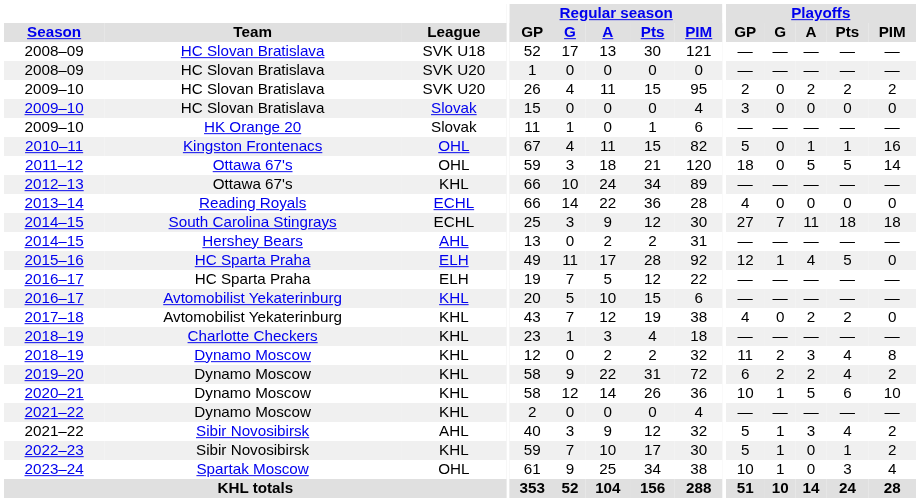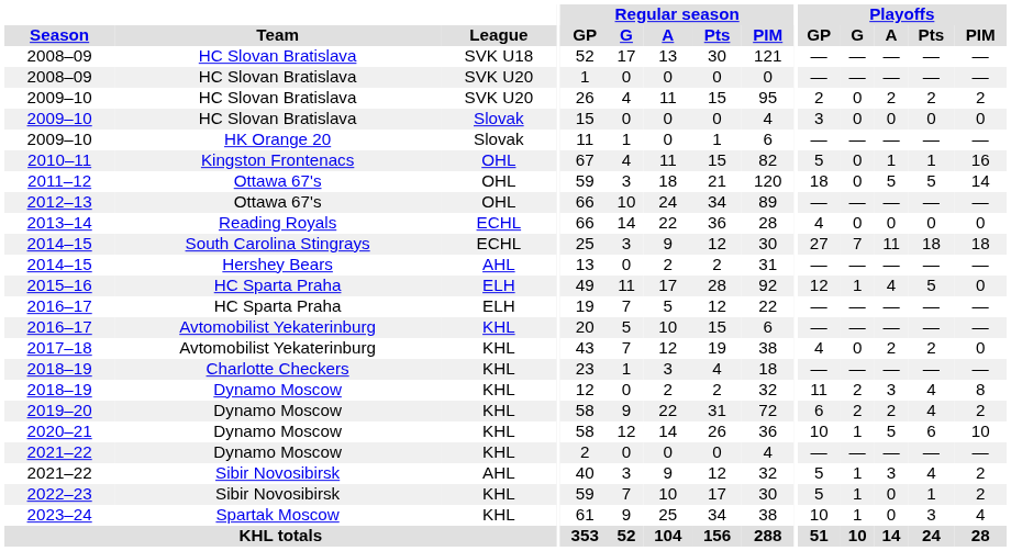 <table border="0" cellpadding="1" cellspacing="0" style="text-align:center; width:60em">
 <tr bgcolor="#e0e0e0">
 <th colspan="3" bgcolor="#ffffff"></th>
 <th rowspan="99" bgcolor="#ffffff"></th>
 <th colspan="5"><a href='#'>Regular season</a></th>
 <th rowspan="99" bgcolor="#ffffff"></th>
 <th colspan="5"><a href='#'>Playoffs</a></th>
 </tr>
 <tr bgcolor="#e0e0e0">
 <th><a href='#'>Season</a></th>
 <th>Team</th>
 <th>League</th>
 <th>GP</th>
 <th><a href='#'>G</a></th>
 <th><a href='#'>A</a></th>
 <th><a href='#'>Pts</a></th>
 <th><a href='#'>PIM</a></th>
 <th>GP</th>
 <th>G</th>
 <th>A</th>
 <th>Pts</th>
 <th>PIM</th>
 </tr>
 <tr>
 <td>2008–09</td>
 <td><a href='#'>HC Slovan Bratislava</a></td>
 <td>SVK U18</td>
 <td>52</td>
 <td>17</td>
 <td>13</td>
 <td>30</td>
 <td>121</td>
 <td>—</td>
 <td>—</td>
 <td>—</td>
 <td>—</td>
 <td>—</td>
 </tr>
 <tr bgcolor="#f0f0f0">
 <td>2008–09</td>
 <td>HC Slovan Bratislava</td>
 <td>SVK U20</td>
 <td>1</td>
 <td>0</td>
 <td>0</td>
 <td>0</td>
 <td>0</td>
 <td>—</td>
 <td>—</td>
 <td>—</td>
 <td>—</td>
 <td>—</td>
 </tr>
 <tr>
 <td>2009–10</td>
 <td>HC Slovan Bratislava</td>
 <td>SVK U20</td>
 <td>26</td>
 <td>4</td>
 <td>11</td>
 <td>15</td>
 <td>95</td>
 <td>2</td>
 <td>0</td>
 <td>2</td>
 <td>2</td>
 <td>2</td>
 </tr>
 <tr bgcolor="#f0f0f0">
 <td><a href='#'>2009–10</a></td>
 <td>HC Slovan Bratislava</td>
 <td><a href='#'>Slovak</a></td>
 <td>15</td>
 <td>0</td>
 <td>0</td>
 <td>0</td>
 <td>4</td>
 <td>3</td>
 <td>0</td>
 <td>0</td>
 <td>0</td>
 <td>0</td>
 </tr>
 <tr>
 <td>2009–10</td>
 <td><a href='#'>HK Orange 20</a></td>
 <td>Slovak</td>
 <td>11</td>
 <td>1</td>
 <td>0</td>
 <td>1</td>
 <td>6</td>
 <td>—</td>
 <td>—</td>
 <td>—</td>
 <td>—</td>
 <td>—</td>
 </tr>
 <tr bgcolor="#f0f0f0">
 <td><a href='#'>2010–11</a></td>
 <td><a href='#'>Kingston Frontenacs</a></td>
 <td><a href='#'>OHL</a></td>
 <td>67</td>
 <td>4</td>
 <td>11</td>
 <td>15</td>
 <td>82</td>
 <td>5</td>
 <td>0</td>
 <td>1</td>
 <td>1</td>
 <td>16</td>
 </tr>
 <tr>
 <td><a href='#'>2011–12</a></td>
 <td><a href='#'>Ottawa 67's</a></td>
 <td>OHL</td>
 <td>59</td>
 <td>3</td>
 <td>18</td>
 <td>21</td>
 <td>120</td>
 <td>18</td>
 <td>0</td>
 <td>5</td>
 <td>5</td>
 <td>14</td>
 </tr>
 <tr bgcolor="#f0f0f0">
 <td><a href='#'>2012–13</a></td>
 <td>Ottawa 67's</td>
-<td>KHL</td>
+<td>OHL</td>
 <td>66</td>
 <td>10</td>
 <td>24</td>
 <td>34</td>
 <td>89</td>
 <td>—</td>
 <td>—</td>
 <td>—</td>
 <td>—</td>
 <td>—</td>
 </tr>
 <tr>
 <td><a href='#'>2013–14</a></td>
 <td><a href='#'>Reading Royals</a></td>
 <td><a href='#'>ECHL</a></td>
 <td>66</td>
 <td>14</td>
 <td>22</td>
 <td>36</td>
 <td>28</td>
 <td>4</td>
 <td>0</td>
 <td>0</td>
 <td>0</td>
 <td>0</td>
 </tr>
 <tr bgcolor="#f0f0f0">
 <td><a href='#'>2014–15</a></td>
 <td><a href='#'>South Carolina Stingrays</a></td>
 <td>ECHL</td>
 <td>25</td>
 <td>3</td>
 <td>9</td>
 <td>12</td>
 <td>30</td>
 <td>27</td>
 <td>7</td>
 <td>11</td>
 <td>18</td>
 <td>18</td>
 </tr>
 <tr>
 <td><a href='#'>2014–15</a></td>
 <td><a href='#'>Hershey Bears</a></td>
 <td><a href='#'>AHL</a></td>
 <td>13</td>
 <td>0</td>
 <td>2</td>
 <td>2</td>
 <td>31</td>
 <td>—</td>
 <td>—</td>
 <td>—</td>
 <td>—</td>
 <td>—</td>
 </tr>
 <tr bgcolor="#f0f0f0">
 <td><a href='#'>2015–16</a></td>
 <td><a href='#'>HC Sparta Praha</a></td>
 <td><a href='#'>ELH</a></td>
 <td>49</td>
 <td>11</td>
 <td>17</td>
 <td>28</td>
 <td>92</td>
 <td>12</td>
 <td>1</td>
 <td>4</td>
 <td>5</td>
 <td>0</td>
 </tr>
 <tr>
 <td><a href='#'>2016–17</a></td>
 <td>HC Sparta Praha</td>
 <td>ELH</td>
 <td>19</td>
 <td>7</td>
 <td>5</td>
 <td>12</td>
 <td>22</td>
 <td>—</td>
 <td>—</td>
 <td>—</td>
 <td>—</td>
 <td>—</td>
 </tr>
 <tr bgcolor="#f0f0f0">
 <td><a href='#'>2016–17</a></td>
 <td><a href='#'>Avtomobilist Yekaterinburg</a></td>
 <td><a href='#'>KHL</a></td>
 <td>20</td>
 <td>5</td>
 <td>10</td>
 <td>15</td>
 <td>6</td>
 <td>—</td>
 <td>—</td>
 <td>—</td>
 <td>—</td>
 <td>—</td>
 </tr>
 <tr>
 <td><a href='#'>2017–18</a></td>
 <td>Avtomobilist Yekaterinburg</td>
 <td>KHL</td>
 <td>43</td>
 <td>7</td>
 <td>12</td>
 <td>19</td>
 <td>38</td>
 <td>4</td>
 <td>0</td>
 <td>2</td>
 <td>2</td>
 <td>0</td>
 </tr>
 <tr bgcolor="#f0f0f0">
 <td><a href='#'>2018–19</a></td>
 <td><a href='#'>Charlotte Checkers</a></td>
 <td>KHL</td>
 <td>23</td>
 <td>1</td>
 <td>3</td>
 <td>4</td>
 <td>18</td>
 <td>—</td>
 <td>—</td>
 <td>—</td>
 <td>—</td>
 <td>—</td>
 </tr>
 <tr>
 <td><a href='#'>2018–19</a></td>
 <td><a href='#'>Dynamo Moscow</a></td>
 <td>KHL</td>
 <td>12</td>
 <td>0</td>
 <td>2</td>
 <td>2</td>
 <td>32</td>
 <td>11</td>
 <td>2</td>
 <td>3</td>
 <td>4</td>
 <td>8</td>
 </tr>
 <tr bgcolor="#f0f0f0">
 <td><a href='#'>2019–20</a></td>
 <td>Dynamo Moscow</td>
 <td>KHL</td>
 <td>58</td>
 <td>9</td>
 <td>22</td>
 <td>31</td>
 <td>72</td>
 <td>6</td>
 <td>2</td>
 <td>2</td>
 <td>4</td>
 <td>2</td>
 </tr>
 <tr>
 <td><a href='#'>2020–21</a></td>
 <td>Dynamo Moscow</td>
 <td>KHL</td>
 <td>58</td>
 <td>12</td>
 <td>14</td>
 <td>26</td>
 <td>36</td>
 <td>10</td>
 <td>1</td>
 <td>5</td>
 <td>6</td>
 <td>10</td>
 </tr>
 <tr bgcolor="#f0f0f0">
 <td><a href='#'>2021–22</a></td>
 <td>Dynamo Moscow</td>
 <td>KHL</td>
 <td>2</td>
 <td>0</td>
 <td>0</td>
 <td>0</td>
 <td>4</td>
 <td>—</td>
 <td>—</td>
 <td>—</td>
 <td>—</td>
 <td>—</td>
 </tr>
 <tr>
 <td>2021–22</td>
 <td><a href='#'>Sibir Novosibirsk</a></td>
 <td>AHL</td>
 <td>40</td>
 <td>3</td>
 <td>9</td>
 <td>12</td>
 <td>32</td>
 <td>5</td>
 <td>1</td>
 <td>3</td>
 <td>4</td>
 <td>2</td>
 </tr>
 <tr bgcolor="#f0f0f0">
 <td><a href='#'>2022–23</a></td>
 <td>Sibir Novosibirsk</td>
 <td>KHL</td>
 <td>59</td>
 <td>7</td>
 <td>10</td>
 <td>17</td>
 <td>30</td>
 <td>5</td>
 <td>1</td>
 <td>0</td>
 <td>1</td>
 <td>2</td>
 </tr>
 <tr>
 <td><a href='#'>2023–24</a></td>
 <td><a href='#'>Spartak Moscow</a></td>
-<td>OHL</td>
+<td>KHL</td>
 <td>61</td>
 <td>9</td>
 <td>25</td>
 <td>34</td>
 <td>38</td>
 <td>10</td>
 <td>1</td>
 <td>0</td>
 <td>3</td>
 <td>4</td>
 </tr>
 <tr bgcolor="#e0e0e0">
 <th colspan="3">KHL totals</th>
 <th>353</th>
 <th>52</th>
 <th>104</th>
 <th>156</th>
 <th>288</th>
 <th>51</th>
 <th>10</th>
 <th>14</th>
 <th>24</th>
 <th>28</th>
 </tr>
 </table>
